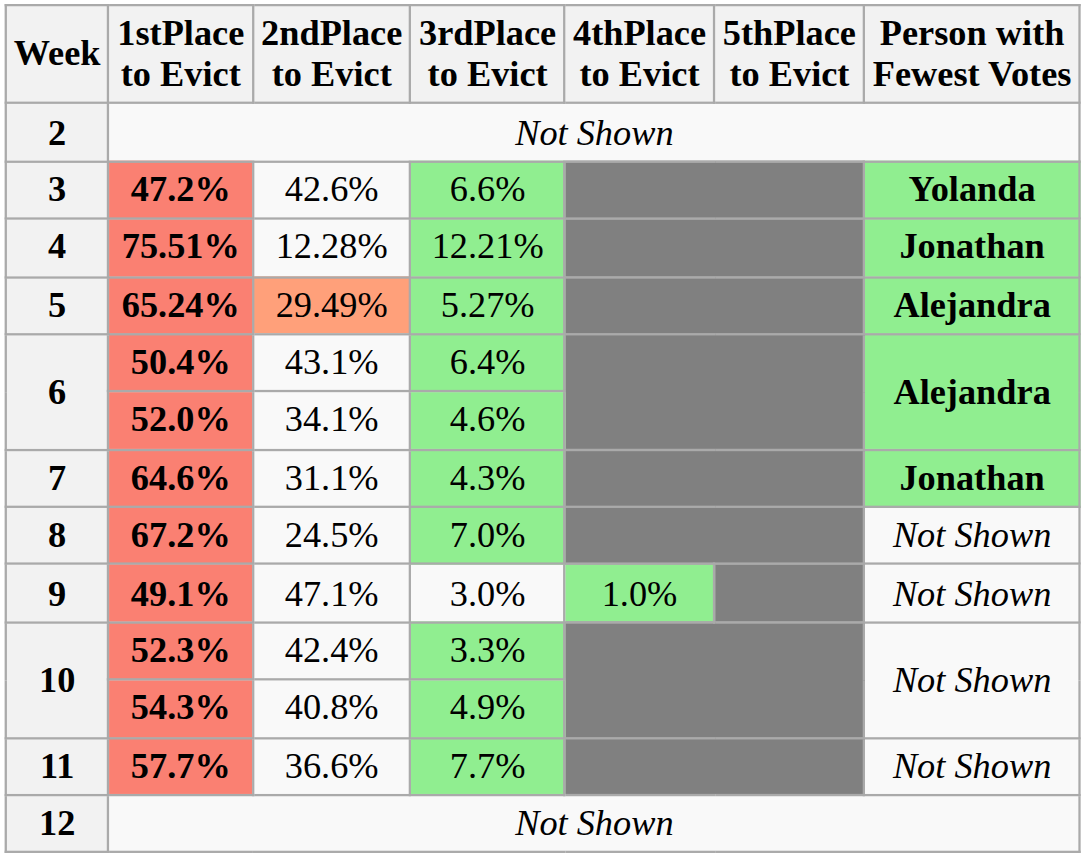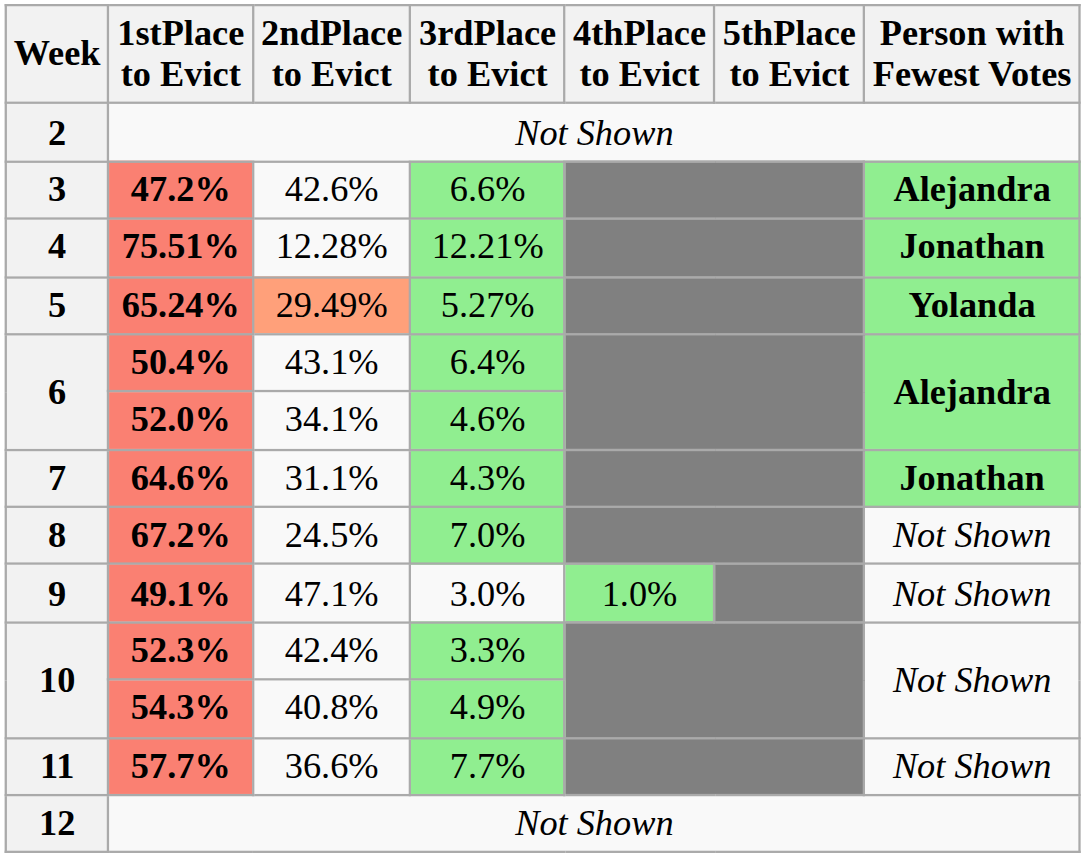 <table class="wikitable" style="margin:1em auto; text-align:center">
 <tr>
 <th>Week</th>
 <th>1stPlace<br>to Evict</th>
 <th>2ndPlace<br>to Evict</th>
 <th>3rdPlace<br>to Evict</th>
 <th>4thPlace<br>to Evict</th>
 <th>5thPlace<br>to Evict</th>
 <th>Person with<br>Fewest Votes</th>
 </tr>
 <tr>
 <th>2</th>
 <td colspan=6><em>Not Shown</em></td>
 </tr>
 <tr>
 <th>3</th>
 <td bgcolor="#fa8072"><strong>47.2%</strong></td>
 <td>42.6%</td>
 <td bgcolor="lightgreen">6.6%</td>
 <td bgcolor="grey" colspan=2></td>
-<td bgcolor="lightgreen"><strong>Yolanda</strong></td>
+<td bgcolor="lightgreen"><strong>Alejandra</strong></td>
 </tr>
 <tr>
 <th>4</th>
 <td bgcolor="#fa8072"><strong>75.51%</strong></td>
 <td>12.28%</td>
 <td bgcolor="lightgreen">12.21%</td>
 <td bgcolor="grey" colspan=2></td>
 <td bgcolor="lightgreen"><strong>Jonathan</strong></td>
 </tr>
 <tr>
 <th>5</th>
 <td bgcolor="#fa8072"><strong>65.24%</strong></td>
 <td style="background: lightsalmon;">29.49%</td>
 <td bgcolor="lightgreen">5.27%</td>
 <td bgcolor="grey" colspan=2></td>
-<td bgcolor="lightgreen"><strong>Alejandra</strong></td>
+<td bgcolor="lightgreen"><strong>Yolanda</strong></td>
 </tr>
 <tr>
 <th rowspan=2>6</th>
 <td bgcolor="#fa8072"><strong>50.4%</strong></td>
 <td>43.1%</td>
 <td bgcolor="lightgreen">6.4%</td>
 <td bgcolor="grey" colspan=2 rowspan=2></td>
 <td bgcolor="lightgreen" rowspan=2><strong>Alejandra</strong></td>
 </tr>
 <tr>
 <td bgcolor="#fa8072"><strong>52.0%</strong></td>
 <td>34.1%</td>
 <td bgcolor="lightgreen">4.6%</td>
 </tr>
 <tr>
 <th>7</th>
 <td bgcolor="#fa8072"><strong>64.6%</strong></td>
 <td>31.1%</td>
 <td bgcolor="lightgreen">4.3%</td>
 <td bgcolor="grey" colspan=2></td>
 <td bgcolor="lightgreen"><strong>Jonathan</strong></td>
 </tr>
 <tr>
 <th>8</th>
 <td bgcolor="#fa8072"><strong>67.2%</strong></td>
 <td>24.5%</td>
 <td bgcolor="lightgreen">7.0%</td>
 <td bgcolor="grey" colspan=2></td>
 <td><em>Not Shown</em></td>
 </tr>
 <tr>
 <th>9</th>
 <td bgcolor="#fa8072"><strong>49.1%</strong></td>
 <td>47.1%</td>
 <td>3.0%</td>
 <td bgcolor="lightgreen">1.0%</td>
 <td bgcolor="grey"></td>
 <td><em>Not Shown</em></td>
 </tr>
 <tr>
 <th rowspan=2>10</th>
 <td bgcolor="#fa8072"><strong>52.3%</strong></td>
 <td>42.4%</td>
 <td bgcolor="lightgreen">3.3%</td>
 <td bgcolor="grey" colspan=2 rowspan=2></td>
 <td rowspan=2><em>Not Shown</em></td>
 </tr>
 <tr>
 <td bgcolor="#fa8072"><strong>54.3%</strong></td>
 <td>40.8%</td>
 <td bgcolor="lightgreen">4.9%</td>
 </tr>
 <tr>
 <th>11</th>
 <td bgcolor="#fa8072"><strong>57.7%</strong></td>
 <td>36.6%</td>
 <td bgcolor="lightgreen">7.7%</td>
 <td bgcolor="grey" colspan=2></td>
 <td><em>Not Shown</em></td>
 </tr>
 <tr>
 <th>12</th>
 <td colspan=6><em>Not Shown</em></td>
 </tr>
 </table>
